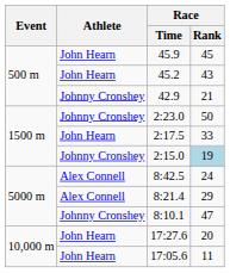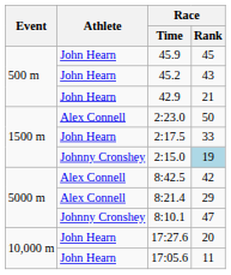 <table class="wikitable" border="1" style="font-size:90%">
 <tr>
 <th rowspan=2>Event</th>
 <th rowspan=2>Athlete</th>
 <th colspan=2>Race</th>
 </tr>
 <tr>
 <th>Time</th>
 <th>Rank</th>
 </tr>
 <tr>
 <td rowspan=3>500 m</td>
 <td><a href='#'>John Hearn</a></td>
 <td align=center>45.9</td>
 <td align=center>45</td>
 </tr>
 <tr>
 <td><a href='#'>John Hearn</a></td>
 <td align=center>45.2</td>
 <td align=center>43</td>
 </tr>
 <tr>
-<td><a href='#'>Johnny Cronshey</a></td>
+<td><a href='#'>John Hearn</a></td>
 <td align=center>42.9</td>
 <td align=center>21</td>
 </tr>
 <tr>
 <td rowspan=3>1500 m</td>
-<td><a href='#'>Johnny Cronshey</a></td>
+<td><a href='#'>Alex Connell</a></td>
 <td align=center>2:23.0</td>
 <td align=center>50</td>
 </tr>
 <tr>
 <td><a href='#'>John Hearn</a></td>
 <td align=center>2:17.5</td>
 <td align=center>33</td>
 </tr>
 <tr>
 <td><a href='#'>Johnny Cronshey</a></td>
 <td align=center>2:15.0</td>
 <td align=center style="background: lightblue;">19</td>
 </tr>
 <tr>
 <td rowspan=3>5000 m</td>
 <td><a href='#'>Alex Connell</a></td>
 <td align=center>8:42.5</td>
-<td align=center>24</td>
+<td align=center>42</td>
 </tr>
 <tr>
 <td><a href='#'>Alex Connell</a></td>
 <td align=center>8:21.4</td>
 <td align=center>29</td>
 </tr>
 <tr>
 <td><a href='#'>Johnny Cronshey</a></td>
 <td align=center>8:10.1</td>
 <td align=center>47</td>
 </tr>
 <tr>
 <td rowspan=2>10,000 m</td>
 <td><a href='#'>John Hearn</a></td>
 <td align=center>17:27.6</td>
 <td align=center>20</td>
 </tr>
 <tr>
 <td><a href='#'>John Hearn</a></td>
 <td align=center>17:05.6</td>
 <td align=center>11</td>
 </tr>
 </table>
